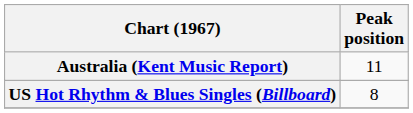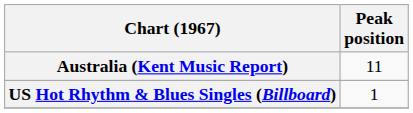 <table class="wikitable sortable plainrowheaders" style="text-align:center">
 <tr>
 <th scope="col">Chart (1967)</th>
 <th scope="col">Peak<br> position</th>
 </tr>
 <tr>
 <th scope="row">Australia (<a href='#'>Kent Music Report</a>)</th>
 <td>11</td>
 </tr>
 <tr>
 </tr>
 <tr>
 </tr>
 <tr>
 </tr>
 <tr>
 </tr>
 <tr>
 </tr>
 <tr>
 </tr>
 <tr>
 </tr>
 <tr>
 </tr>
 <tr>
 <th scope="row">US <a href='#'>Hot Rhythm & Blues Singles</a> (<em><a href='#'>Billboard</a></em>)</th>
-<td align="center">8</td>
+<td align="center">1</td>
 </tr>
 <tr>
 </tr>
 </table>
